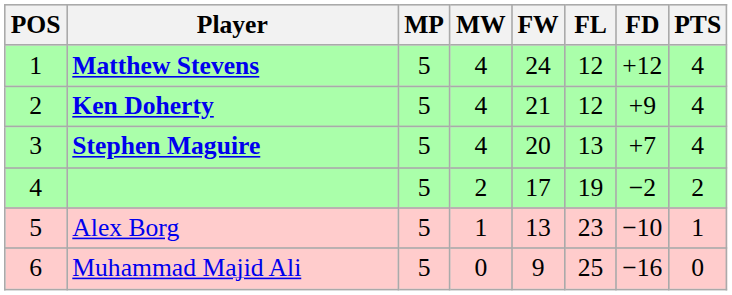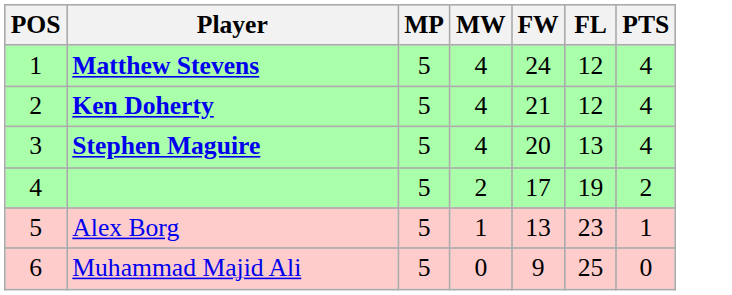 <table class="wikitable" style="text-align: center;">
 <tr>
 <th width=25>POS</th>
 <th width=200>Player</th>
 <th width=25>MP</th>
 <th width=25>MW</th>
 <th width=25>FW</th>
 <th width=25>FL</th>
-<th width=25>FD</th>
 <th width=25>PTS</th>
 </tr>
 <tr style="background:#aaffaa;">
 <td>1</td>
 <td style="text-align:left;"> <strong><a href='#'>Matthew Stevens</a></strong></td>
 <td>5</td>
 <td>4</td>
 <td>24</td>
 <td>12</td>
-<td>+12</td>
 <td>4</td>
 </tr>
 <tr style="background:#aaffaa;">
 <td>2</td>
 <td style="text-align:left;"> <strong><a href='#'>Ken Doherty</a></strong></td>
 <td>5</td>
 <td>4</td>
 <td>21</td>
 <td>12</td>
-<td>+9</td>
 <td>4</td>
 </tr>
 <tr style="background:#aaffaa;">
 <td>3</td>
 <td style="text-align:left;"> <strong><a href='#'>Stephen Maguire</a></strong></td>
 <td>5</td>
 <td>4</td>
 <td>20</td>
 <td>13</td>
-<td>+7</td>
 <td>4</td>
 </tr>
 <tr style="background:#aaffaa;">
 <td>4</td>
 <td style="text-align:left;"></td>
 <td>5</td>
 <td>2</td>
 <td>17</td>
 <td>19</td>
-<td>−2</td>
 <td>2</td>
 </tr>
 <tr style="background:#fcc;">
 <td>5</td>
 <td style="text-align:left;"> <a href='#'>Alex Borg</a></td>
 <td>5</td>
 <td>1</td>
 <td>13</td>
 <td>23</td>
-<td>−10</td>
 <td>1</td>
 </tr>
 <tr style="background:#fcc;">
 <td>6</td>
 <td style="text-align:left;"> <a href='#'>Muhammad Majid Ali</a></td>
 <td>5</td>
 <td>0</td>
 <td>9</td>
 <td>25</td>
-<td>−16</td>
 <td>0</td>
 </tr>
 </table>
